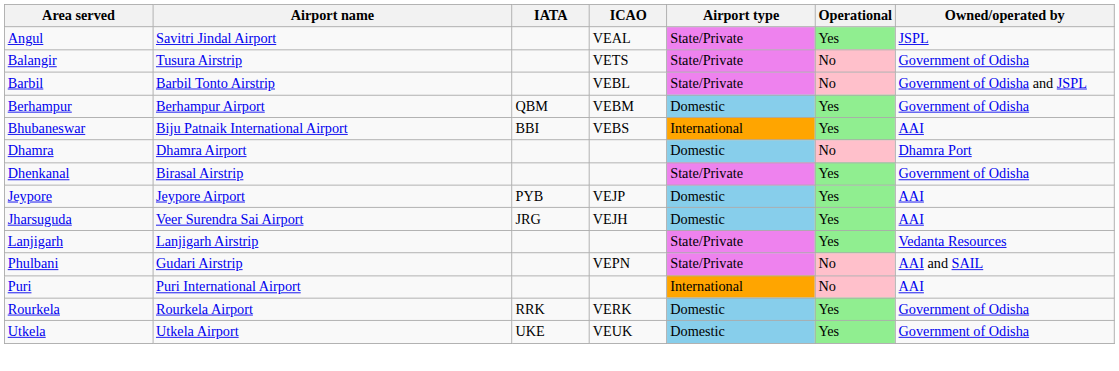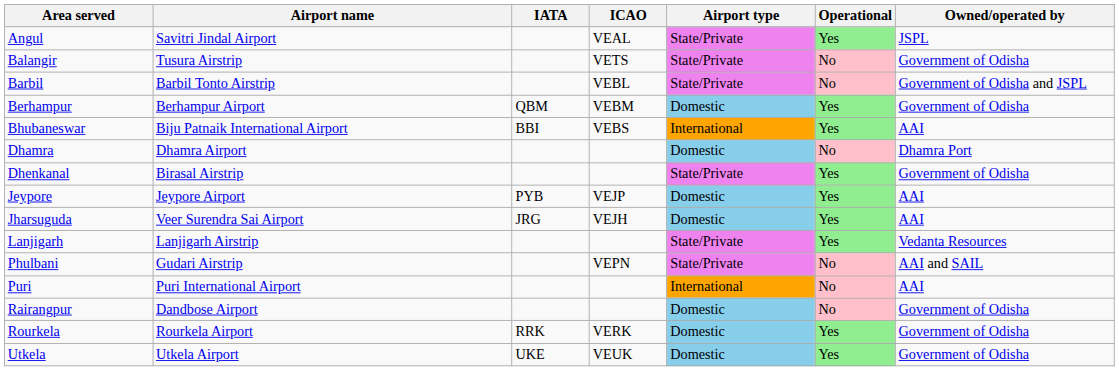 <table class="sortable wikitable"style="text-align:left;"style="font-size: 85%">
 <tr>
 <th style="width:10em;">Area served</th>
 <th style="width:25em;">Airport name</th>
 <th style="width:5em;">IATA</th>
 <th style="width:5em;">ICAO</th>
 <th style="width:10em;">Airport type</th>
 <th style="width:5em;">Operational</th>
 <th style="width:15em;">Owned/operated by</th>
 </tr>
 <tr>
 <td><a href='#'>Angul</a></td>
 <td><a href='#'>Savitri Jindal Airport</a></td>
 <td></td>
 <td>VEAL</td>
 <td style="background:violet;">State/Private</td>
 <td style="background:lightgreen;">Yes</td>
 <td><a href='#'>JSPL</a></td>
 </tr>
 <tr>
 <td><a href='#'>Balangir</a></td>
 <td><a href='#'>Tusura Airstrip</a></td>
 <td></td>
 <td>VETS</td>
 <td style="background:violet;">State/Private</td>
 <td style="background:pink;">No</td>
 <td><a href='#'>Government of Odisha</a></td>
 </tr>
 <tr>
 <td><a href='#'>Barbil</a></td>
 <td><a href='#'>Barbil Tonto Airstrip</a></td>
 <td></td>
 <td>VEBL</td>
 <td style="background:violet;">State/Private</td>
 <td style="background:pink;">No</td>
 <td><a href='#'>Government of Odisha</a> and <a href='#'>JSPL</a></td>
 </tr>
 <tr>
 <td><a href='#'>Berhampur</a></td>
 <td><a href='#'>Berhampur Airport</a></td>
 <td>QBM</td>
 <td>VEBM</td>
 <td style="background:skyblue;">Domestic</td>
 <td style="background:lightgreen;">Yes</td>
 <td><a href='#'>Government of Odisha</a></td>
 </tr>
 <tr>
 <td><a href='#'>Bhubaneswar</a></td>
 <td><a href='#'>Biju Patnaik International Airport</a></td>
 <td>BBI</td>
 <td>VEBS</td>
 <td style="background:orange;">International</td>
 <td style="background:lightgreen;">Yes</td>
 <td><a href='#'>AAI</a></td>
 </tr>
 <tr>
 <td><a href='#'>Dhamra</a></td>
 <td><a href='#'>Dhamra Airport</a></td>
 <td></td>
 <td></td>
 <td style="background:skyblue;">Domestic</td>
 <td style="background:Pink;">No</td>
 <td><a href='#'>Dhamra Port</a></td>
 </tr>
 <tr>
 <td><a href='#'>Dhenkanal</a></td>
 <td><a href='#'>Birasal Airstrip</a></td>
 <td></td>
 <td></td>
 <td style="background:violet;">State/Private</td>
 <td style="background:lightgreen;">Yes</td>
 <td><a href='#'>Government of Odisha</a></td>
 </tr>
 <tr>
 <td><a href='#'>Jeypore</a></td>
 <td><a href='#'>Jeypore Airport</a></td>
 <td>PYB</td>
 <td>VEJP</td>
 <td style="background:skyblue;">Domestic</td>
 <td style="background:lightgreen;">Yes</td>
 <td><a href='#'>AAI</a></td>
 </tr>
 <tr>
 <td><a href='#'>Jharsuguda</a></td>
 <td><a href='#'>Veer Surendra Sai Airport</a></td>
 <td>JRG</td>
 <td>VEJH</td>
 <td style="background:skyblue;">Domestic</td>
 <td style="background:lightgreen;">Yes</td>
 <td><a href='#'>AAI</a></td>
 </tr>
 <tr>
 <td><a href='#'>Lanjigarh</a></td>
 <td><a href='#'>Lanjigarh Airstrip</a></td>
 <td></td>
 <td></td>
 <td style="background:violet;">State/Private</td>
 <td style="background:lightgreen;">Yes</td>
 <td><a href='#'>Vedanta Resources</a></td>
 </tr>
 <tr>
 <td><a href='#'>Phulbani</a></td>
 <td><a href='#'>Gudari Airstrip</a></td>
 <td></td>
 <td>VEPN</td>
 <td style="background:violet;">State/Private</td>
 <td style="background:pink;">No</td>
 <td><a href='#'>AAI</a> and <a href='#'>SAIL</a></td>
 </tr>
 <tr>
 <td><a href='#'>Puri</a></td>
 <td><a href='#'>Puri International Airport</a></td>
 <td></td>
 <td></td>
 <td style="background:orange;">International</td>
 <td style="background:pink;">No</td>
 <td><a href='#'>AAI</a></td>
 </tr>
 <tr>
+<td><a href='#'>Rairangpur</a></td>
+<td><a href='#'>Dandbose Airport</a></td>
+<td></td>
+<td></td>
+<td style="background:skyblue;">Domestic</td>
+<td style="background:pink;">No</td>
+<td><a href='#'>Government of Odisha</a></td>
+</tr>
+<tr>
 <td><a href='#'>Rourkela</a></td>
 <td><a href='#'>Rourkela Airport</a></td>
 <td>RRK</td>
 <td>VERK</td>
 <td style="background:skyblue;">Domestic</td>
 <td style="background:lightgreen;">Yes</td>
 <td><a href='#'>Government of Odisha</a></td>
 </tr>
 <tr>
 <td><a href='#'>Utkela</a></td>
 <td><a href='#'>Utkela Airport</a></td>
 <td>UKE</td>
 <td>VEUK</td>
 <td style="background:skyblue;">Domestic</td>
 <td style="background:lightgreen;">Yes</td>
 <td><a href='#'>Government of Odisha</a></td>
 </tr>
 </table>
